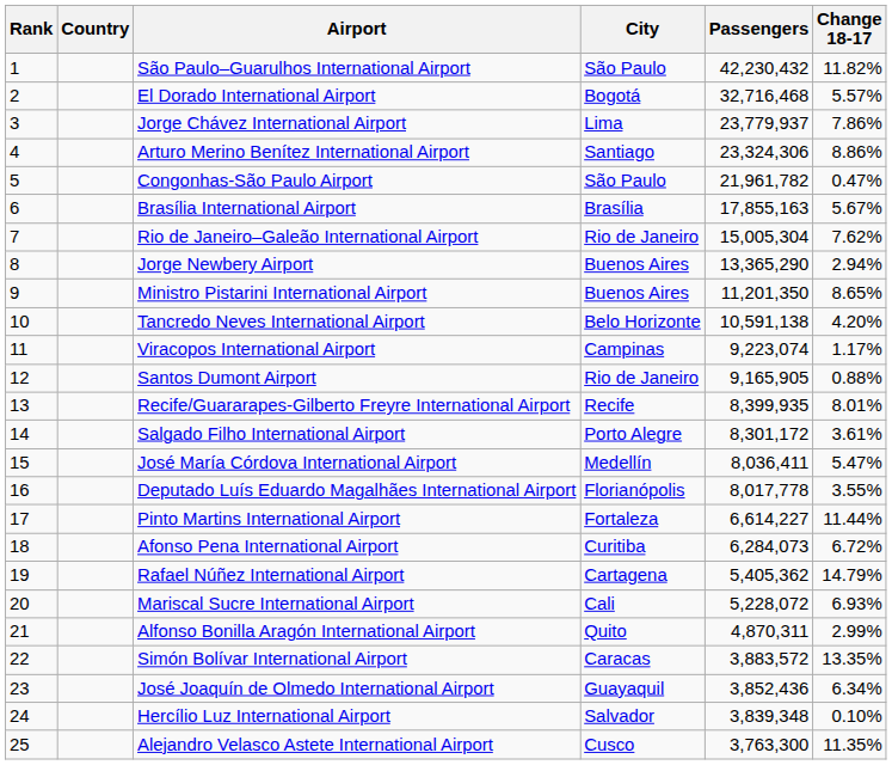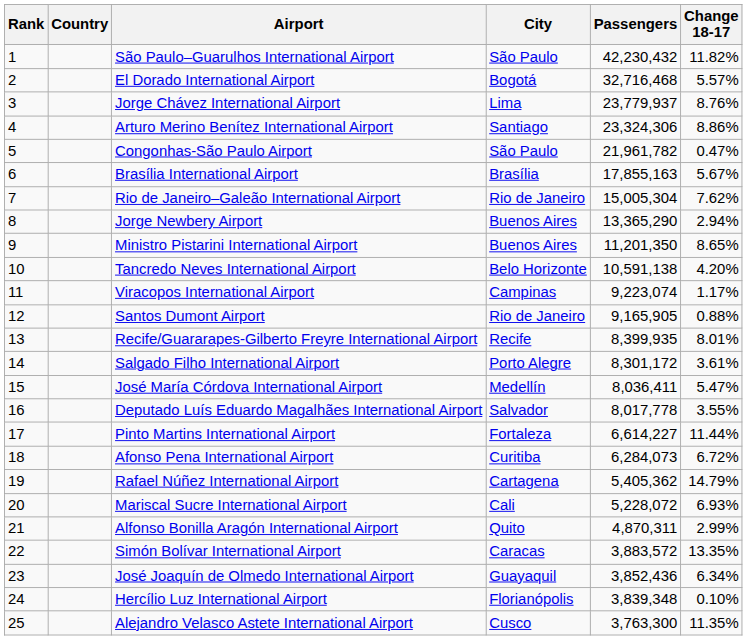 <table class="wikitable sortable">
 <tr>
 <th>Rank</th>
 <th>Country</th>
 <th>Airport</th>
 <th>City</th>
 <th>Passengers</th>
 <th>Change<br>18-17</th>
 </tr>
 <tr>
 <td>1</td>
 <td></td>
 <td><a href='#'>São Paulo–Guarulhos International Airport</a></td>
 <td><a href='#'>São Paulo</a></td>
 <td align="right">42,230,432</td>
 <td align="right">11.82%</td>
 </tr>
 <tr>
 <td>2</td>
 <td></td>
 <td><a href='#'>El Dorado International Airport</a></td>
 <td><a href='#'>Bogotá</a></td>
 <td align="right">32,716,468</td>
 <td align="right">5.57%</td>
 </tr>
 <tr>
 <td>3</td>
 <td></td>
 <td><a href='#'>Jorge Chávez International Airport</a></td>
 <td><a href='#'>Lima</a></td>
 <td align="right">23,779,937</td>
-<td align="right">7.86%</td>
+<td align="right">8.76%</td>
 </tr>
 <tr>
 <td>4</td>
 <td></td>
 <td><a href='#'>Arturo Merino Benítez International Airport</a></td>
 <td><a href='#'>Santiago</a></td>
 <td align="right">23,324,306</td>
 <td align="right">8.86%</td>
 </tr>
 <tr>
 <td>5</td>
 <td></td>
 <td><a href='#'>Congonhas-São Paulo Airport</a></td>
 <td><a href='#'>São Paulo</a></td>
 <td align="right">21,961,782</td>
 <td align="right">0.47%</td>
 </tr>
 <tr>
 <td>6</td>
 <td></td>
 <td><a href='#'>Brasília International Airport</a></td>
 <td><a href='#'>Brasília</a></td>
 <td align="right">17,855,163</td>
 <td align="right">5.67%</td>
 </tr>
 <tr>
 <td>7</td>
 <td></td>
 <td><a href='#'>Rio de Janeiro–Galeão International Airport</a></td>
 <td><a href='#'>Rio de Janeiro</a></td>
 <td align="right">15,005,304</td>
 <td align="right">7.62%</td>
 </tr>
 <tr>
 <td>8</td>
 <td></td>
 <td><a href='#'>Jorge Newbery Airport</a></td>
 <td><a href='#'>Buenos Aires</a></td>
 <td align="right">13,365,290</td>
 <td align="right">2.94%</td>
 </tr>
 <tr>
 <td>9</td>
 <td></td>
 <td><a href='#'>Ministro Pistarini International Airport</a></td>
 <td><a href='#'>Buenos Aires</a></td>
 <td align="right">11,201,350</td>
 <td align="right">8.65%</td>
 </tr>
 <tr>
 <td>10</td>
 <td></td>
 <td><a href='#'>Tancredo Neves International Airport</a></td>
 <td><a href='#'>Belo Horizonte</a></td>
 <td align="right">10,591,138</td>
 <td align="right">4.20%</td>
 </tr>
 <tr>
 <td>11</td>
 <td></td>
 <td><a href='#'>Viracopos International Airport</a></td>
 <td><a href='#'>Campinas</a></td>
 <td align="right">9,223,074</td>
 <td align="right">1.17%</td>
 </tr>
 <tr>
 <td>12</td>
 <td></td>
 <td><a href='#'>Santos Dumont Airport</a></td>
 <td><a href='#'>Rio de Janeiro</a></td>
 <td align="right">9,165,905</td>
 <td align="right">0.88%</td>
 </tr>
 <tr>
 <td>13</td>
 <td></td>
 <td><a href='#'>Recife/Guararapes-Gilberto Freyre International Airport</a></td>
 <td><a href='#'>Recife</a></td>
 <td align="right">8,399,935</td>
 <td align="right">8.01%</td>
 </tr>
 <tr>
 <td>14</td>
 <td></td>
 <td><a href='#'>Salgado Filho International Airport</a></td>
 <td><a href='#'>Porto Alegre</a></td>
 <td align="right">8,301,172</td>
 <td align="right">3.61%</td>
 </tr>
 <tr>
 <td>15</td>
 <td></td>
 <td><a href='#'>José María Córdova International Airport</a></td>
 <td><a href='#'>Medellín</a></td>
 <td align="right">8,036,411</td>
 <td align="right">5.47%</td>
 </tr>
 <tr>
 <td>16</td>
 <td></td>
 <td><a href='#'>Deputado Luís Eduardo Magalhães International Airport</a></td>
-<td><a href='#'>Florianópolis</a></td>
+<td><a href='#'>Salvador</a></td>
 <td align="right">8,017,778</td>
 <td align="right">3.55%</td>
 </tr>
 <tr>
 <td>17</td>
 <td></td>
 <td><a href='#'>Pinto Martins International Airport</a></td>
 <td><a href='#'>Fortaleza</a></td>
 <td align="right">6,614,227</td>
 <td align="right">11.44%</td>
 </tr>
 <tr>
 <td>18</td>
 <td></td>
 <td><a href='#'>Afonso Pena International Airport</a></td>
 <td><a href='#'>Curitiba</a></td>
 <td align="right">6,284,073</td>
 <td align="right">6.72%</td>
 </tr>
 <tr>
 <td>19</td>
 <td></td>
 <td><a href='#'>Rafael Núñez International Airport</a></td>
 <td><a href='#'>Cartagena</a></td>
 <td align="right">5,405,362</td>
 <td align="right">14.79%</td>
 </tr>
 <tr>
 <td>20</td>
 <td></td>
 <td><a href='#'>Mariscal Sucre International Airport</a></td>
 <td><a href='#'>Cali</a></td>
 <td align="right">5,228,072</td>
 <td align="right">6.93%</td>
 </tr>
 <tr>
 <td>21</td>
 <td></td>
 <td><a href='#'>Alfonso Bonilla Aragón International Airport</a></td>
 <td><a href='#'>Quito</a></td>
 <td align="right">4,870,311</td>
 <td align="right">2.99%</td>
 </tr>
 <tr>
 <td>22</td>
 <td></td>
 <td><a href='#'>Simón Bolívar International Airport</a></td>
 <td><a href='#'>Caracas</a></td>
 <td align="right">3,883,572</td>
 <td align="right">13.35%</td>
 </tr>
 <tr>
 <td>23</td>
 <td></td>
 <td><a href='#'>José Joaquín de Olmedo International Airport</a></td>
 <td><a href='#'>Guayaquil</a></td>
 <td align="right">3,852,436</td>
 <td align="right">6.34%</td>
 </tr>
 <tr>
 <td>24</td>
 <td></td>
 <td><a href='#'>Hercílio Luz International Airport</a></td>
-<td><a href='#'>Salvador</a></td>
+<td><a href='#'>Florianópolis</a></td>
 <td align="right">3,839,348</td>
 <td align="right">0.10%</td>
 </tr>
 <tr>
 <td>25</td>
 <td></td>
 <td><a href='#'>Alejandro Velasco Astete International Airport</a></td>
 <td><a href='#'>Cusco</a></td>
 <td align="right">3,763,300</td>
 <td align="right">11.35%</td>
 </tr>
 </table>
